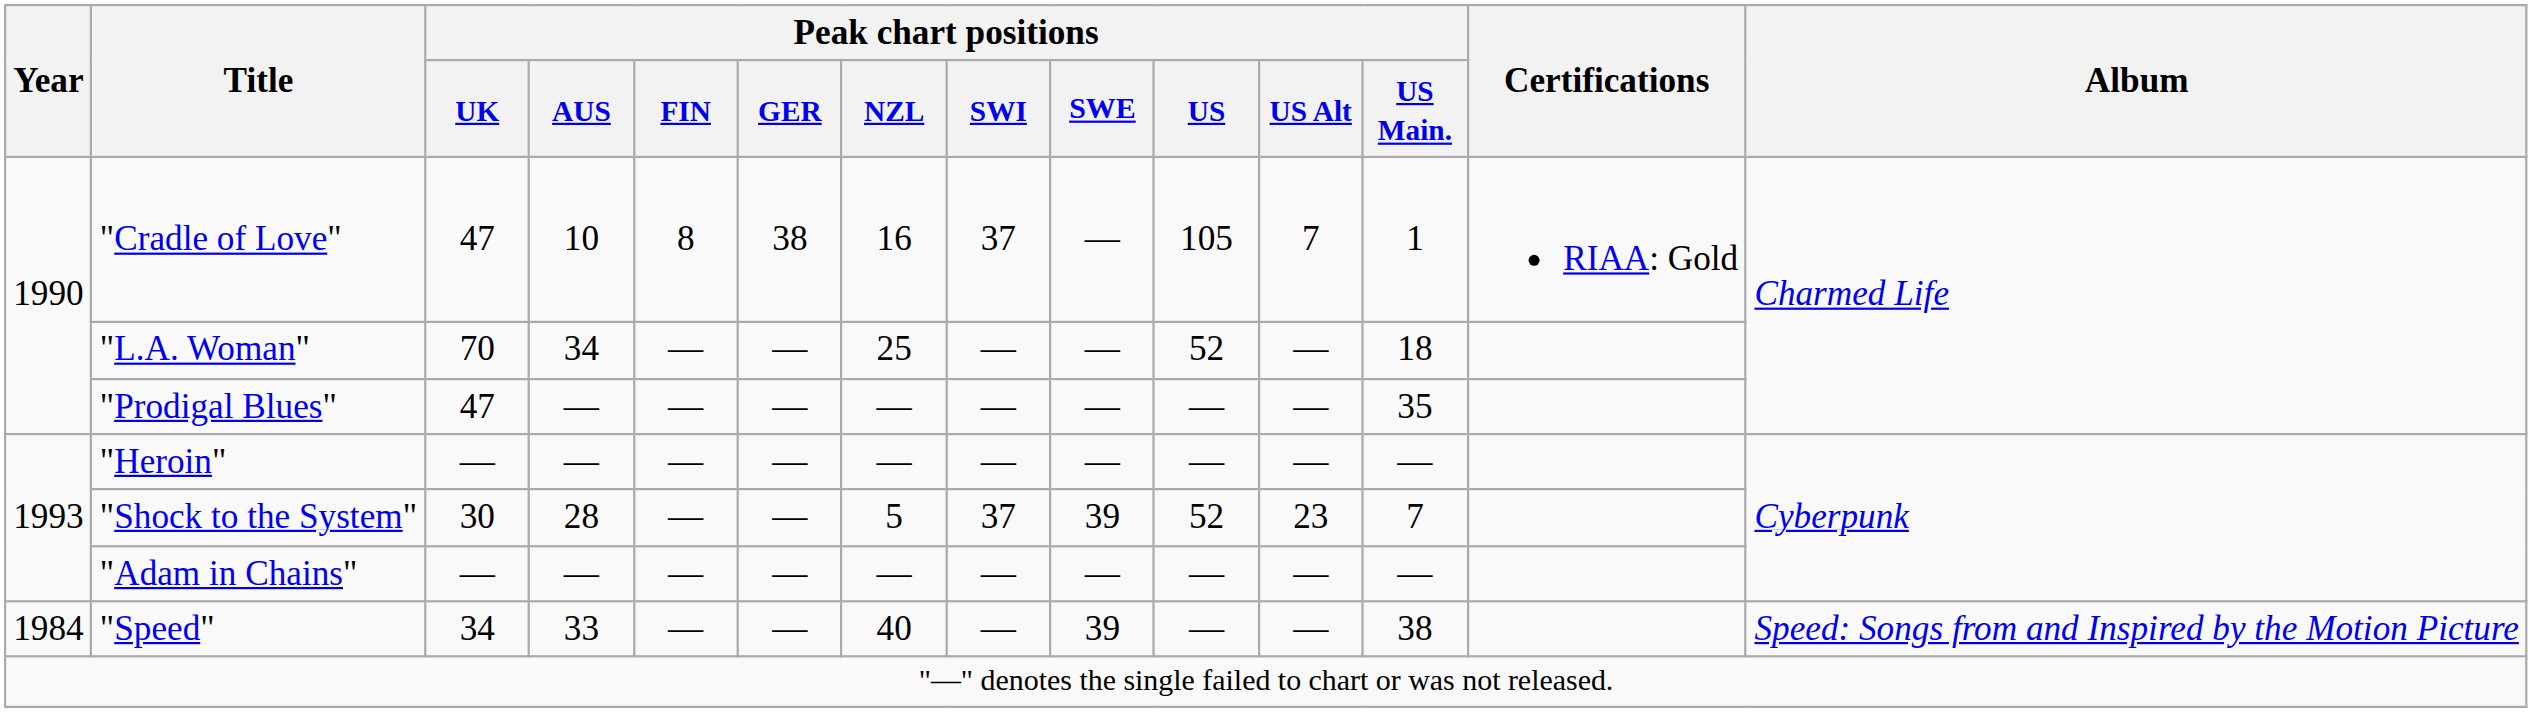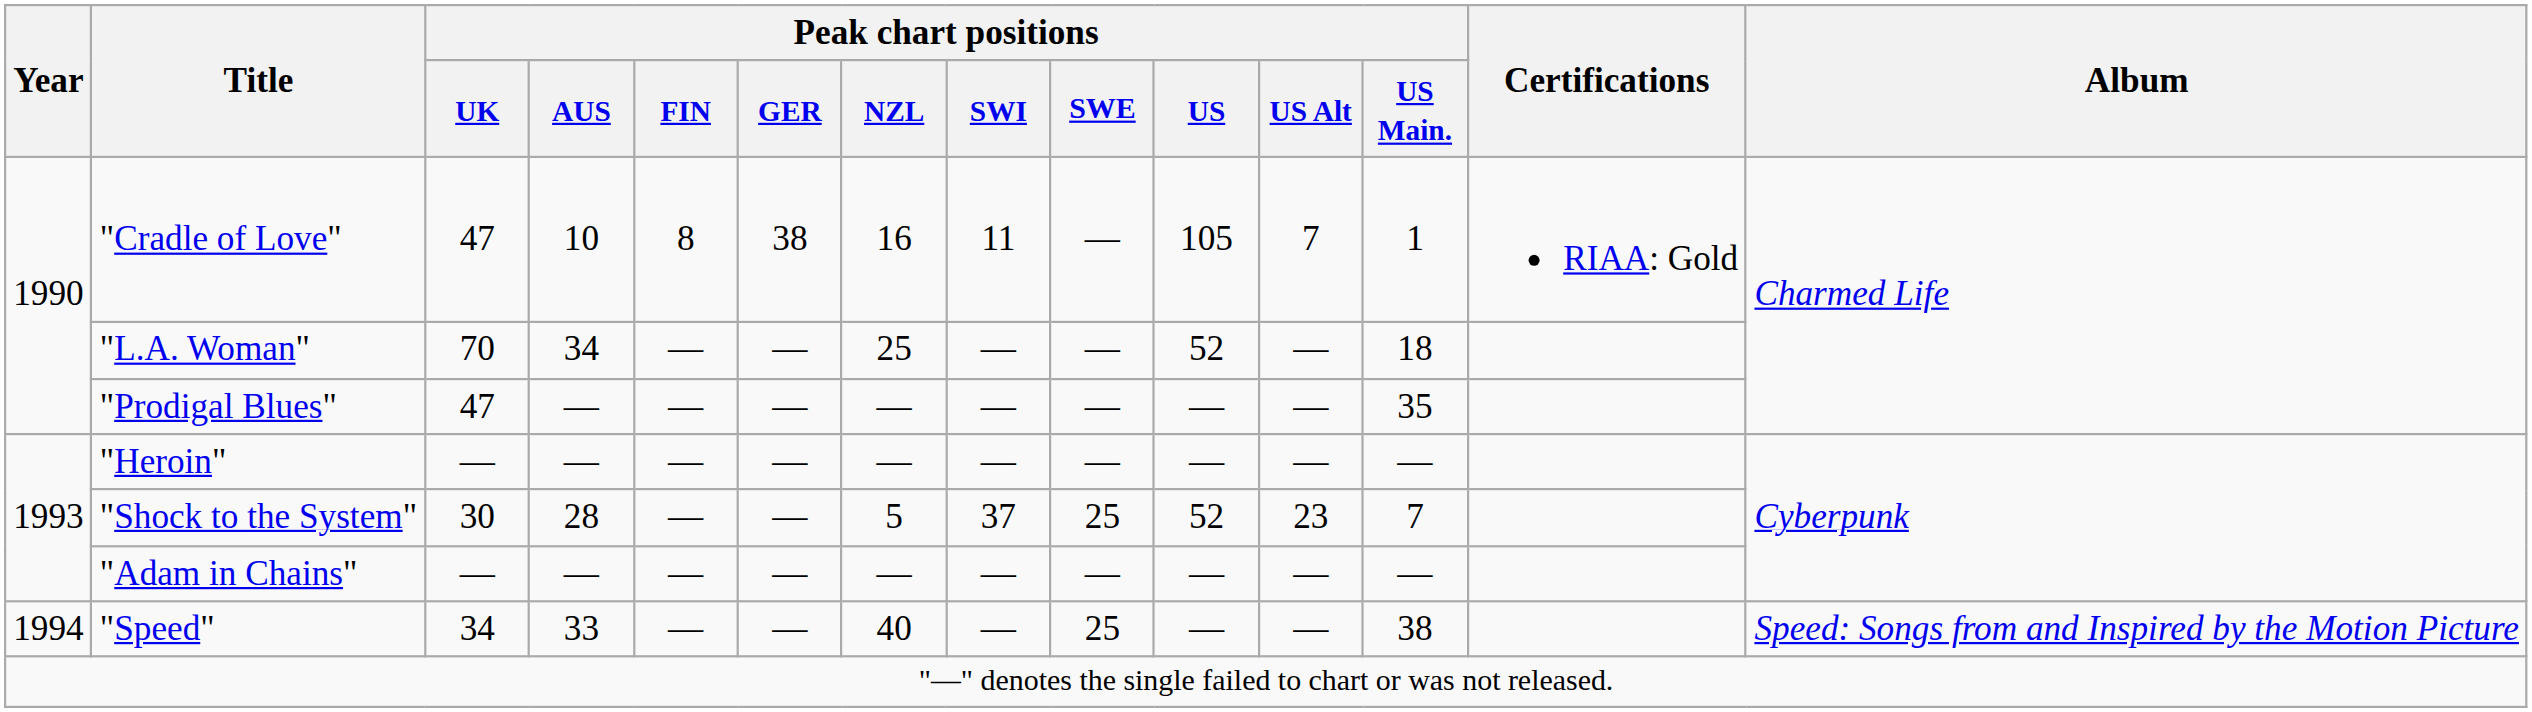 <table class="wikitable">
 <tr>
 <th style="text-align:center; width:30px;" rowspan="2">Year</th>
 <th style="width:275x;" rowspan="2">Title</th>
 <th colspan="10">Peak chart positions</th>
 <th rowspan="2">Certifications</th>
 <th rowspan="2">Album</th>
 </tr>
 <tr>
 <th style="text-align:center; width:40px;"><small><a href='#'>UK</a><br></small></th>
 <th style="text-align:center; width:40px;"><small><a href='#'>AUS</a><br></small></th>
 <th style="text-align:center; width:40px;"><small><a href='#'>FIN</a><br></small></th>
 <th style="text-align:center; width:40px;"><small><a href='#'>GER</a><br></small></th>
 <th style="text-align:center; width:40px;"><small><a href='#'>NZL</a><br></small></th>
 <th style="text-align:center; width:40px;"><small><a href='#'>SWI</a><br></small></th>
 <th style="width:3em;font-size:85%"><a href='#'>SWE</a><br></th>
 <th style="text-align:center; width:40px;"><small><a href='#'>US</a><br></small></th>
 <th style="text-align:center; width:40px;"><small><a href='#'>US Alt</a></small></th>
 <th style="text-align:center; width:40px;"><small><a href='#'>US Main.</a></small></th>
 </tr>
 <tr>
 <td rowspan="3">1990</td>
 <td>"<a href='#'>Cradle of Love</a>"</td>
 <td style="text-align:center;">47</td>
 <td style="text-align:center;">10</td>
 <td style="text-align:center;">8</td>
 <td style="text-align:center;">38</td>
 <td style="text-align:center;">16</td>
-<td style="text-align:center;">37</td>
+<td style="text-align:center;">11</td>
 <td style="text-align:center;">—</td>
 <td style="text-align:center;">105</td>
 <td style="text-align:center;">7</td>
 <td style="text-align:center;">1</td>
 <td><br><ul><li><a href='#'>RIAA</a>: Gold</li></ul></td>
 <td rowspan="3"><em><a href='#'>Charmed Life</a></em></td>
 </tr>
 <tr>
 <td>"<a href='#'>L.A. Woman</a>"</td>
 <td style="text-align:center;">70</td>
 <td style="text-align:center;">34</td>
 <td style="text-align:center;">—</td>
 <td style="text-align:center;">—</td>
 <td style="text-align:center;">25</td>
 <td style="text-align:center;">—</td>
 <td style="text-align:center;">—</td>
 <td style="text-align:center;">52</td>
 <td style="text-align:center;">—</td>
 <td style="text-align:center;">18</td>
 <td></td>
 </tr>
 <tr>
 <td>"<a href='#'>Prodigal Blues</a>"</td>
 <td style="text-align:center;">47</td>
 <td style="text-align:center;">—</td>
 <td style="text-align:center;">—</td>
 <td style="text-align:center;">—</td>
 <td style="text-align:center;">—</td>
 <td style="text-align:center;">—</td>
 <td style="text-align:center;">—</td>
 <td style="text-align:center;">—</td>
 <td style="text-align:center;">—</td>
 <td style="text-align:center;">35</td>
 <td></td>
 </tr>
 <tr>
 <td rowspan="3">1993</td>
 <td>"<a href='#'>Heroin</a>"</td>
 <td style="text-align:center;">—</td>
 <td style="text-align:center;">—</td>
 <td style="text-align:center;">—</td>
 <td style="text-align:center;">—</td>
 <td style="text-align:center;">—</td>
 <td style="text-align:center;">—</td>
 <td style="text-align:center;">—</td>
 <td style="text-align:center;">—</td>
 <td style="text-align:center;">—</td>
 <td style="text-align:center;">—</td>
 <td></td>
 <td rowspan="3"><em><a href='#'>Cyberpunk</a></em></td>
 </tr>
 <tr>
 <td>"<a href='#'>Shock to the System</a>"</td>
 <td style="text-align:center;">30</td>
 <td style="text-align:center;">28</td>
 <td style="text-align:center;">—</td>
 <td style="text-align:center;">—</td>
 <td style="text-align:center;">5</td>
 <td style="text-align:center;">37</td>
-<td style="text-align:center;">39</td>
+<td style="text-align:center;">25</td>
 <td style="text-align:center;">52</td>
 <td style="text-align:center;">23</td>
 <td style="text-align:center;">7</td>
 <td></td>
 </tr>
 <tr>
 <td>"<a href='#'>Adam in Chains</a>"</td>
 <td style="text-align:center;">—</td>
 <td style="text-align:center;">—</td>
 <td style="text-align:center;">—</td>
 <td style="text-align:center;">—</td>
 <td style="text-align:center;">—</td>
 <td style="text-align:center;">—</td>
 <td style="text-align:center;">—</td>
 <td style="text-align:center;">—</td>
 <td style="text-align:center;">—</td>
 <td style="text-align:center;">—</td>
 <td></td>
 </tr>
 <tr>
-<td>1984</td>
+<td>1994</td>
 <td>"<a href='#'>Speed</a>"</td>
 <td style="text-align:center;">34</td>
 <td style="text-align:center;">33</td>
 <td style="text-align:center;">—</td>
 <td style="text-align:center;">—</td>
 <td style="text-align:center;">40</td>
 <td style="text-align:center;">—</td>
-<td style="text-align:center;">39</td>
+<td style="text-align:center;">25</td>
 <td style="text-align:center;">—</td>
 <td style="text-align:center;">—</td>
 <td style="text-align:center;">38</td>
 <td></td>
 <td><em><a href='#'>Speed: Songs from and Inspired by the Motion Picture</a></em></td>
 </tr>
 <tr>
 <td colspan="20" style="text-align:center; font-size:85%">"—" denotes the single failed to chart or was not released.</td>
 </tr>
 </table>
